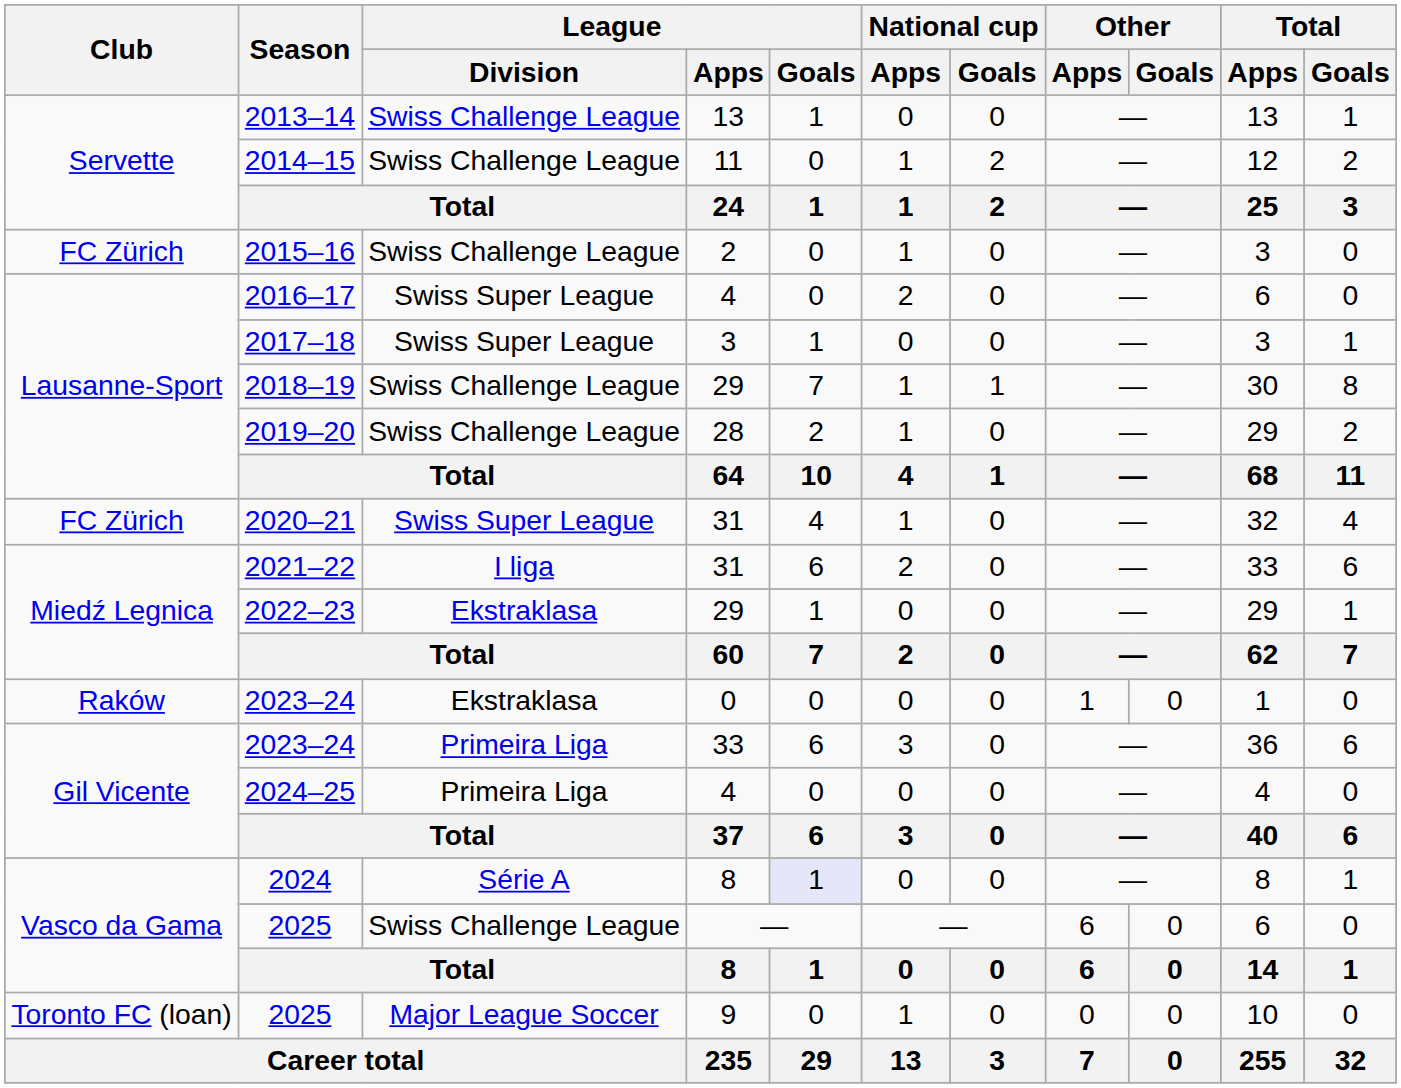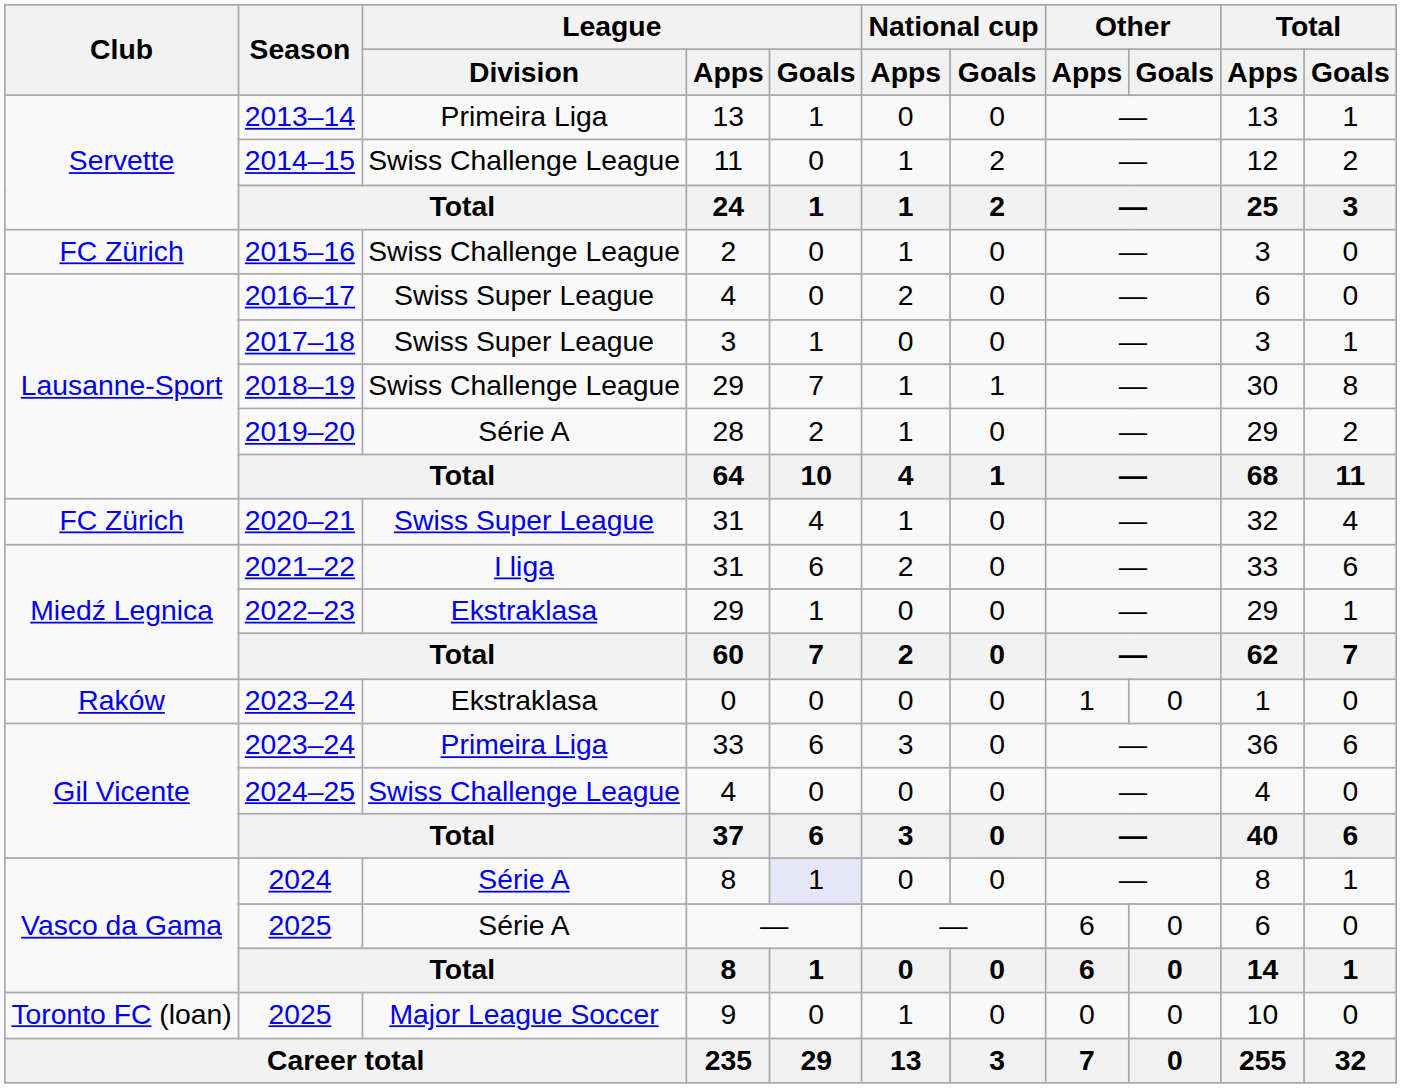 <table class="wikitable" style="text-align: center">
 <tr>
 <th rowspan="2">Club</th>
 <th rowspan="2">Season</th>
 <th colspan="3">League</th>
 <th colspan="2">National cup</th>
 <th colspan="2">Other</th>
 <th colspan="2">Total</th>
 </tr>
 <tr>
 <th>Division</th>
 <th>Apps</th>
 <th>Goals</th>
 <th>Apps</th>
 <th>Goals</th>
 <th>Apps</th>
 <th>Goals</th>
 <th>Apps</th>
 <th>Goals</th>
 </tr>
 <tr>
 <td rowspan="3"><a href='#'>Servette</a></td>
 <td><a href='#'>2013–14</a></td>
-<td><a href='#'>Swiss Challenge League</a></td>
+<td>Primeira Liga</td>
 <td>13</td>
 <td>1</td>
 <td>0</td>
 <td>0</td>
 <td colspan="2">—</td>
 <td>13</td>
 <td>1</td>
 </tr>
 <tr>
 <td><a href='#'>2014–15</a></td>
 <td>Swiss Challenge League</td>
 <td>11</td>
 <td>0</td>
 <td>1</td>
 <td>2</td>
 <td colspan="2">—</td>
 <td>12</td>
 <td>2</td>
 </tr>
 <tr>
 <th colspan="2">Total</th>
 <th>24</th>
 <th>1</th>
 <th>1</th>
 <th>2</th>
 <th colspan="2">—</th>
 <th>25</th>
 <th>3</th>
 </tr>
 <tr>
 <td><a href='#'>FC Zürich</a></td>
 <td><a href='#'>2015–16</a></td>
 <td>Swiss Challenge League</td>
 <td>2</td>
 <td>0</td>
 <td>1</td>
 <td>0</td>
 <td colspan="2">—</td>
 <td>3</td>
 <td>0</td>
 </tr>
 <tr>
 <td rowspan="5"><a href='#'>Lausanne-Sport</a></td>
 <td><a href='#'>2016–17</a></td>
 <td>Swiss Super League</td>
 <td>4</td>
 <td>0</td>
 <td>2</td>
 <td>0</td>
 <td colspan="2">—</td>
 <td>6</td>
 <td>0</td>
 </tr>
 <tr>
 <td><a href='#'>2017–18</a></td>
 <td>Swiss Super League</td>
 <td>3</td>
 <td>1</td>
 <td>0</td>
 <td>0</td>
 <td colspan="2">—</td>
 <td>3</td>
 <td>1</td>
 </tr>
 <tr>
 <td><a href='#'>2018–19</a></td>
 <td>Swiss Challenge League</td>
 <td>29</td>
 <td>7</td>
 <td>1</td>
 <td>1</td>
 <td colspan="2">—</td>
 <td>30</td>
 <td>8</td>
 </tr>
 <tr>
 <td><a href='#'>2019–20</a></td>
-<td>Swiss Challenge League</td>
+<td>Série A</td>
 <td>28</td>
 <td>2</td>
 <td>1</td>
 <td>0</td>
 <td colspan="2">—</td>
 <td>29</td>
 <td>2</td>
 </tr>
 <tr>
 <th colspan="2">Total</th>
 <th>64</th>
 <th>10</th>
 <th>4</th>
 <th>1</th>
 <th colspan="2">—</th>
 <th>68</th>
 <th>11</th>
 </tr>
 <tr>
 <td><a href='#'>FC Zürich</a></td>
 <td><a href='#'>2020–21</a></td>
 <td><a href='#'>Swiss Super League</a></td>
 <td>31</td>
 <td>4</td>
 <td>1</td>
 <td>0</td>
 <td colspan="2">—</td>
 <td>32</td>
 <td>4</td>
 </tr>
 <tr>
 <td rowspan="3"><a href='#'>Miedź Legnica</a></td>
 <td><a href='#'>2021–22</a></td>
 <td><a href='#'>I liga</a></td>
 <td>31</td>
 <td>6</td>
 <td>2</td>
 <td>0</td>
 <td colspan="2">—</td>
 <td>33</td>
 <td>6</td>
 </tr>
 <tr>
 <td><a href='#'>2022–23</a></td>
 <td><a href='#'>Ekstraklasa</a></td>
 <td>29</td>
 <td>1</td>
 <td>0</td>
 <td>0</td>
 <td colspan="2">—</td>
 <td>29</td>
 <td>1</td>
 </tr>
 <tr>
 <th colspan="2">Total</th>
 <th>60</th>
 <th>7</th>
 <th>2</th>
 <th>0</th>
 <th colspan="2">—</th>
 <th>62</th>
 <th>7</th>
 </tr>
 <tr>
 <td><a href='#'>Raków</a></td>
 <td><a href='#'>2023–24</a></td>
 <td>Ekstraklasa</td>
 <td>0</td>
 <td>0</td>
 <td>0</td>
 <td>0</td>
 <td>1</td>
 <td>0</td>
 <td>1</td>
 <td>0</td>
 </tr>
 <tr>
 <td rowspan="3"><a href='#'>Gil Vicente</a></td>
 <td><a href='#'>2023–24</a></td>
 <td><a href='#'>Primeira Liga</a></td>
 <td>33</td>
 <td>6</td>
 <td>3</td>
 <td>0</td>
 <td colspan="2">—</td>
 <td>36</td>
 <td>6</td>
 </tr>
 <tr>
 <td><a href='#'>2024–25</a></td>
-<td>Primeira Liga</td>
+<td><a href='#'>Swiss Challenge League</a></td>
 <td>4</td>
 <td>0</td>
 <td>0</td>
 <td>0</td>
 <td colspan="2">—</td>
 <td>4</td>
 <td>0</td>
 </tr>
 <tr>
 <th colspan="2">Total</th>
 <th>37</th>
 <th>6</th>
 <th>3</th>
 <th>0</th>
 <th colspan="2">—</th>
 <th>40</th>
 <th>6</th>
 </tr>
 <tr>
 <td rowspan="3"><a href='#'>Vasco da Gama</a></td>
 <td><a href='#'>2024</a></td>
 <td><a href='#'>Série A</a></td>
 <td>8</td>
 <td style="background: lavender;">1</td>
 <td>0</td>
 <td>0</td>
 <td colspan="2">—</td>
 <td>8</td>
 <td>1</td>
 </tr>
 <tr>
 <td><a href='#'>2025</a></td>
-<td>Swiss Challenge League</td>
+<td>Série A</td>
 <td colspan="2">—</td>
 <td colspan="2">—</td>
 <td>6</td>
 <td>0</td>
 <td>6</td>
 <td>0</td>
 </tr>
 <tr>
 <th colspan="2">Total</th>
 <th>8</th>
 <th>1</th>
 <th>0</th>
 <th>0</th>
 <th>6</th>
 <th>0</th>
 <th>14</th>
 <th>1</th>
 </tr>
 <tr>
 <td><a href='#'>Toronto FC</a> (loan)</td>
 <td><a href='#'>2025</a></td>
 <td><a href='#'>Major League Soccer</a></td>
 <td>9</td>
 <td>0</td>
 <td>1</td>
 <td>0</td>
 <td>0</td>
 <td>0</td>
 <td>10</td>
 <td>0</td>
 </tr>
 <tr>
 <th colspan="3">Career total</th>
 <th>235</th>
 <th>29</th>
 <th>13</th>
 <th>3</th>
 <th>7</th>
 <th>0</th>
 <th>255</th>
 <th>32</th>
 </tr>
 </table>
